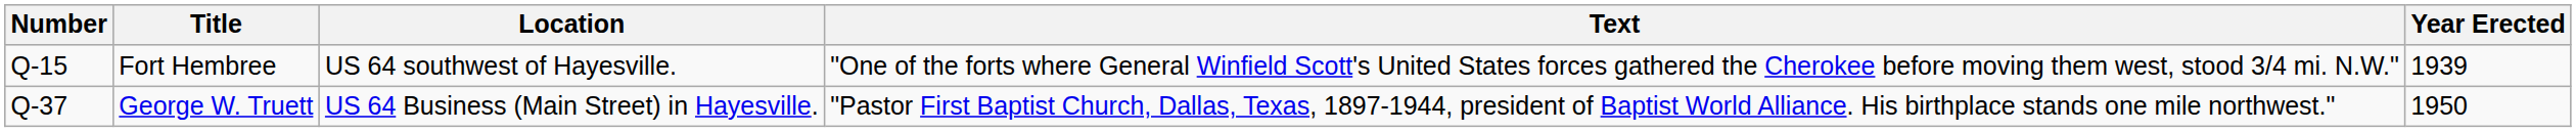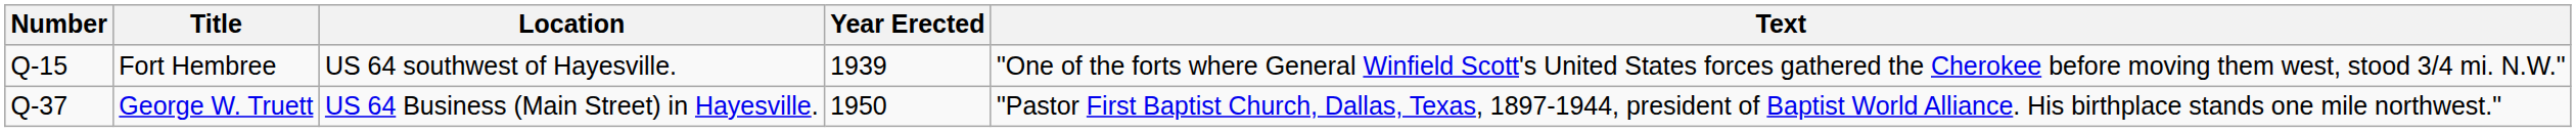 <table class="wikitable">
 <tr>
 <th>Number</th>
 <th>Title</th>
 <th>Location</th>
+<th>Year Erected</th>
 <th>Text</th>
-<th>Year Erected</th>
 </tr>
 <tr>
 <td>Q-15</td>
 <td>Fort Hembree</td>
 <td>US 64 southwest of Hayesville.</td>
+<td>1939</td>
 <td>"One of the forts where General <a href='#'>Winfield Scott</a>'s United States forces gathered the <a href='#'>Cherokee</a> before moving them west, stood 3/4 mi. N.W."</td>
-<td>1939</td>
 </tr>
 <tr>
 <td>Q-37</td>
 <td><a href='#'>George W. Truett</a></td>
 <td><a href='#'>US 64</a> Business (Main Street) in <a href='#'>Hayesville</a>.</td>
+<td>1950</td>
 <td>"Pastor <a href='#'>First Baptist Church, Dallas, Texas</a>, 1897-1944, president of <a href='#'>Baptist World Alliance</a>. His birthplace stands one mile northwest."</td>
-<td>1950</td>
 </tr>
 </table>
